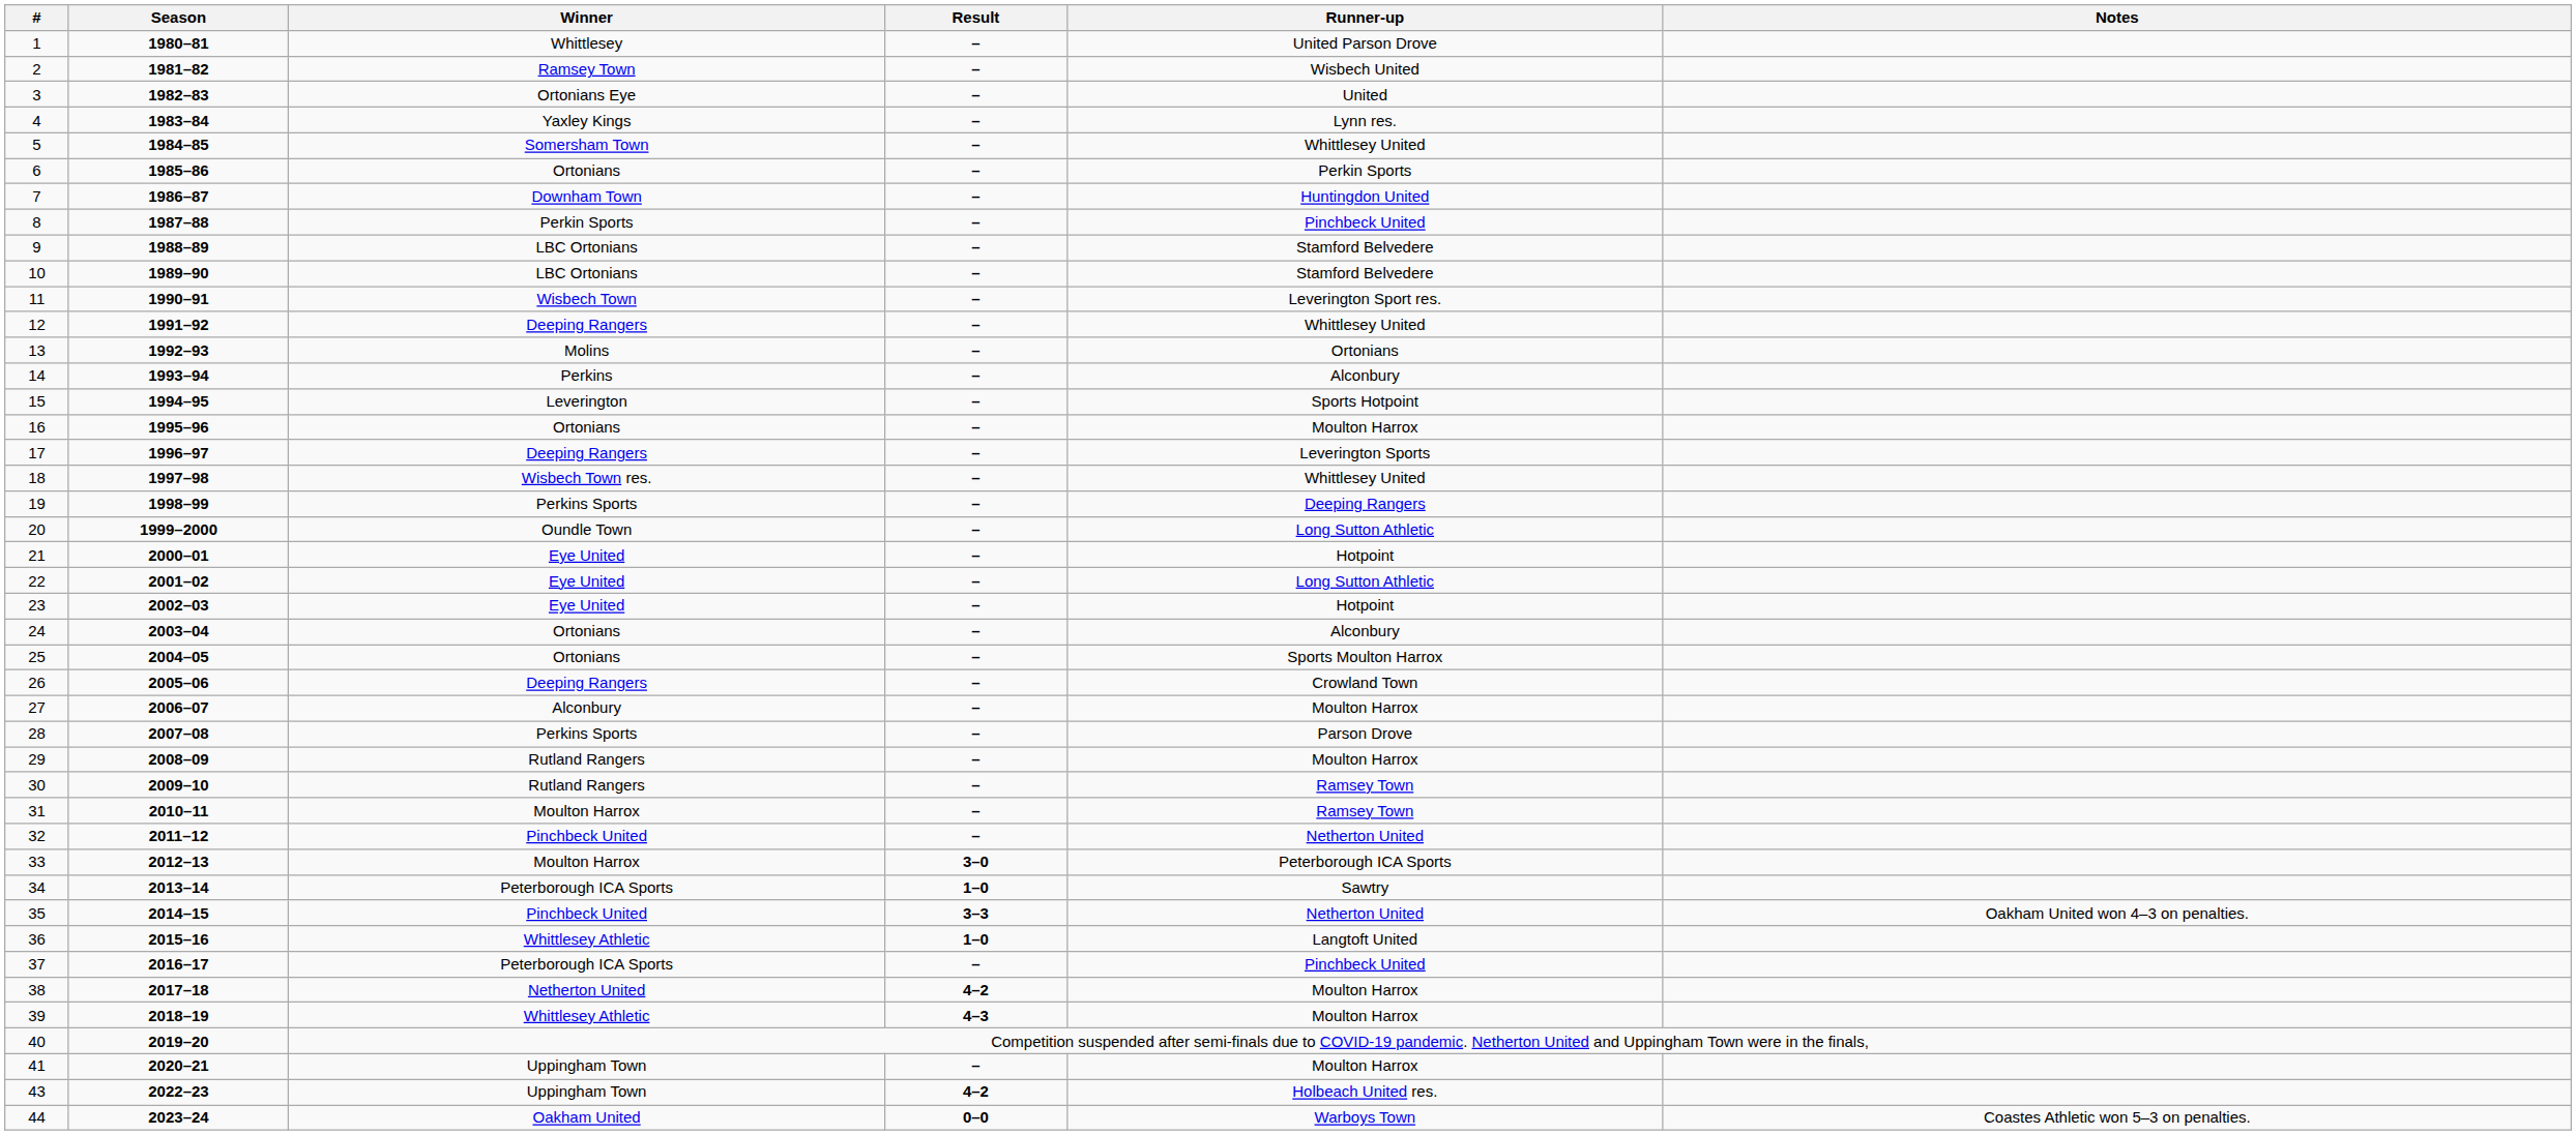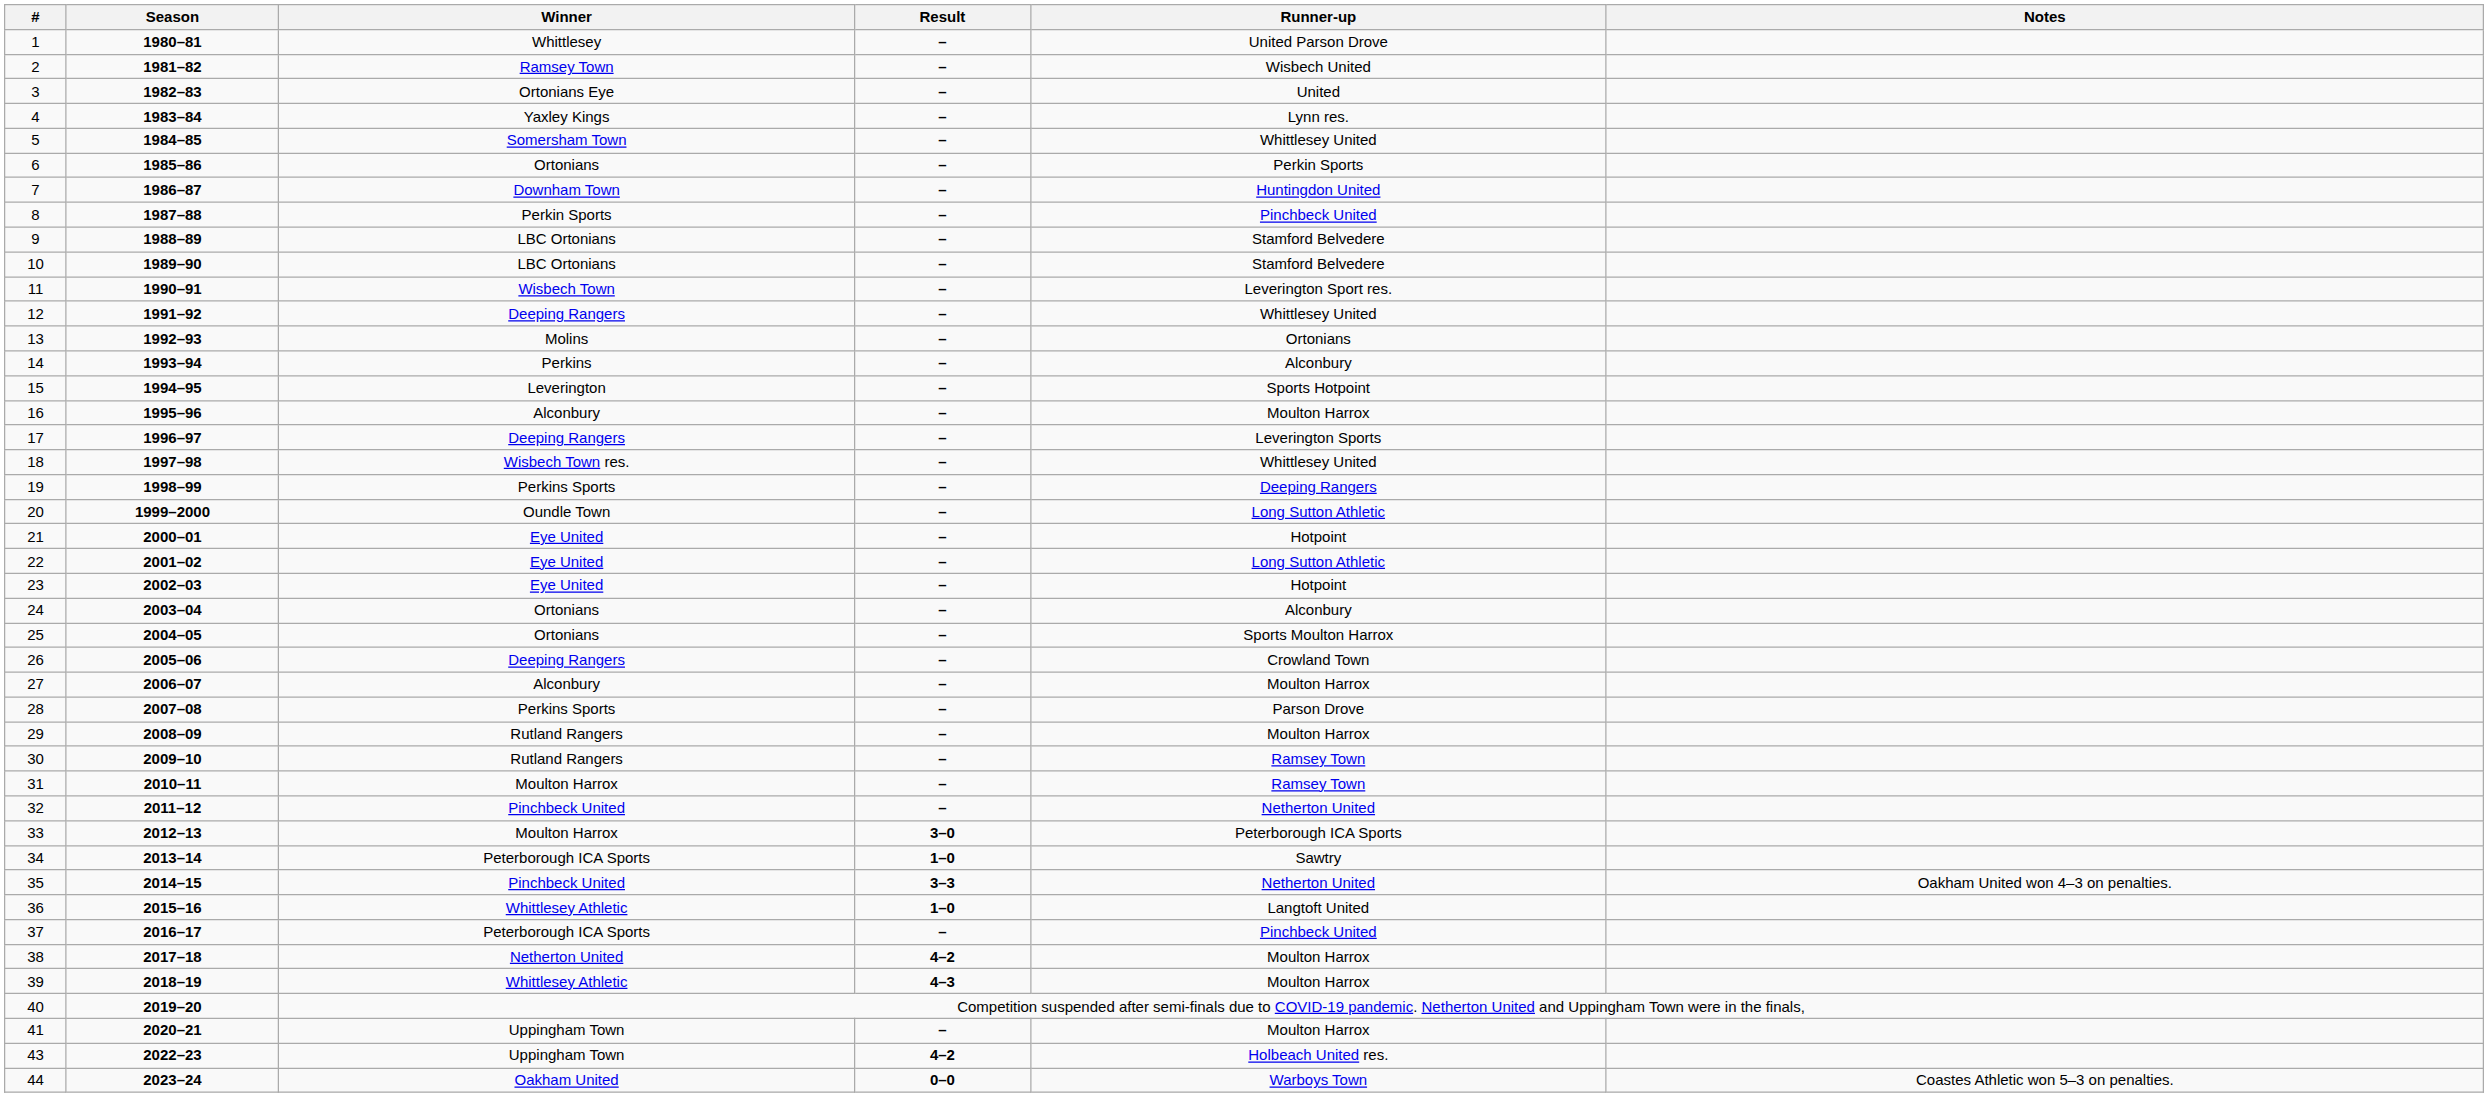 <table class="wikitable" style="text-align: center; width: 100%; font-size: 12px">
 <tr>
 <th><strong>#</strong></th>
 <th><strong>Season</strong></th>
 <th><strong>Winner</strong></th>
 <th><strong>Result</strong></th>
 <th><strong>Runner-up</strong></th>
 <th><strong>Notes</strong></th>
 </tr>
 <tr>
 <td>1</td>
 <td><strong>1980–81</strong></td>
 <td>Whittlesey</td>
 <td><strong>–</strong></td>
 <td>United Parson Drove</td>
 <td></td>
 </tr>
 <tr>
 <td>2</td>
 <td><strong>1981–82</strong></td>
 <td><a href='#'>Ramsey Town</a></td>
 <td><strong>–</strong></td>
 <td>Wisbech United</td>
 <td></td>
 </tr>
 <tr>
 <td>3</td>
 <td><strong>1982–83</strong></td>
 <td>Ortonians Eye</td>
 <td><strong>–</strong></td>
 <td>United</td>
 <td></td>
 </tr>
 <tr>
 <td>4</td>
 <td><strong>1983–84</strong></td>
 <td>Yaxley Kings</td>
 <td><strong>–</strong></td>
 <td>Lynn res.</td>
 <td></td>
 </tr>
 <tr>
 <td>5</td>
 <td><strong>1984–85</strong></td>
 <td><a href='#'>Somersham Town</a></td>
 <td><strong>–</strong></td>
 <td>Whittlesey United</td>
 <td></td>
 </tr>
 <tr>
 <td>6</td>
 <td><strong>1985–86</strong></td>
 <td>Ortonians</td>
 <td><strong>–</strong></td>
 <td>Perkin Sports</td>
 <td></td>
 </tr>
 <tr>
 <td>7</td>
 <td><strong>1986–87</strong></td>
 <td><a href='#'>Downham Town</a></td>
 <td><strong>–</strong></td>
 <td><a href='#'>Huntingdon United</a></td>
 <td></td>
 </tr>
 <tr>
 <td>8</td>
 <td><strong>1987–88</strong></td>
 <td>Perkin Sports</td>
 <td><strong>–</strong></td>
 <td><a href='#'>Pinchbeck United</a></td>
 <td></td>
 </tr>
 <tr>
 <td>9</td>
 <td><strong>1988–89</strong></td>
 <td>LBC Ortonians</td>
 <td><strong>–</strong></td>
 <td>Stamford Belvedere</td>
 <td></td>
 </tr>
 <tr>
 <td>10</td>
 <td><strong>1989–90</strong></td>
 <td>LBC Ortonians</td>
 <td><strong>–</strong></td>
 <td>Stamford Belvedere</td>
 <td></td>
 </tr>
 <tr>
 <td>11</td>
 <td><strong>1990–91</strong></td>
 <td><a href='#'>Wisbech Town</a></td>
 <td><strong>–</strong></td>
 <td>Leverington Sport res.</td>
 <td></td>
 </tr>
 <tr>
 <td>12</td>
 <td><strong>1991–92</strong></td>
 <td><a href='#'>Deeping Rangers</a></td>
 <td><strong>–</strong></td>
 <td>Whittlesey United</td>
 <td></td>
 </tr>
 <tr>
 <td>13</td>
 <td><strong>1992–93</strong></td>
 <td>Molins</td>
 <td><strong>–</strong></td>
 <td>Ortonians</td>
 <td></td>
 </tr>
 <tr>
 <td>14</td>
 <td><strong>1993–94</strong></td>
 <td>Perkins</td>
 <td><strong>–</strong></td>
 <td>Alconbury</td>
 <td></td>
 </tr>
 <tr>
 <td>15</td>
 <td><strong>1994–95</strong></td>
 <td>Leverington</td>
 <td><strong>–</strong></td>
 <td>Sports Hotpoint</td>
 <td></td>
 </tr>
 <tr>
 <td>16</td>
 <td><strong>1995–96</strong></td>
-<td>Ortonians</td>
+<td>Alconbury</td>
 <td><strong>–</strong></td>
 <td>Moulton Harrox</td>
 <td></td>
 </tr>
 <tr>
 <td>17</td>
 <td><strong>1996–97</strong></td>
 <td><a href='#'>Deeping Rangers</a></td>
 <td><strong>–</strong></td>
 <td>Leverington Sports</td>
 <td></td>
 </tr>
 <tr>
 <td>18</td>
 <td><strong>1997–98</strong></td>
 <td><a href='#'>Wisbech Town</a> res.</td>
 <td><strong>–</strong></td>
 <td>Whittlesey United</td>
 <td></td>
 </tr>
 <tr>
 <td>19</td>
 <td><strong>1998–99</strong></td>
 <td>Perkins Sports</td>
 <td><strong>–</strong></td>
 <td><a href='#'>Deeping Rangers</a></td>
 <td></td>
 </tr>
 <tr>
 <td>20</td>
 <td><strong>1999–2000</strong></td>
 <td>Oundle Town</td>
 <td><strong>–</strong></td>
 <td><a href='#'>Long Sutton Athletic</a></td>
 <td></td>
 </tr>
 <tr>
 <td>21</td>
 <td><strong>2000–01</strong></td>
 <td><a href='#'>Eye United</a></td>
 <td><strong>–</strong></td>
 <td>Hotpoint</td>
 <td></td>
 </tr>
 <tr>
 <td>22</td>
 <td><strong>2001–02</strong></td>
 <td><a href='#'>Eye United</a></td>
 <td><strong>–</strong></td>
 <td><a href='#'>Long Sutton Athletic</a></td>
 <td></td>
 </tr>
 <tr>
 <td>23</td>
 <td><strong>2002–03</strong></td>
 <td><a href='#'>Eye United</a></td>
 <td><strong>–</strong></td>
 <td>Hotpoint</td>
 <td></td>
 </tr>
 <tr>
 <td>24</td>
 <td><strong>2003–04</strong></td>
 <td>Ortonians</td>
 <td><strong>–</strong></td>
 <td>Alconbury</td>
 <td></td>
 </tr>
 <tr>
 <td>25</td>
 <td><strong>2004–05</strong></td>
 <td>Ortonians</td>
 <td><strong>–</strong></td>
 <td>Sports Moulton Harrox</td>
 <td></td>
 </tr>
 <tr>
 <td>26</td>
 <td><strong>2005–06</strong></td>
 <td><a href='#'>Deeping Rangers</a></td>
 <td><strong>–</strong></td>
 <td>Crowland Town</td>
 <td></td>
 </tr>
 <tr>
 <td>27</td>
 <td><strong>2006–07</strong></td>
 <td>Alconbury</td>
 <td><strong>–</strong></td>
 <td>Moulton Harrox</td>
 <td></td>
 </tr>
 <tr>
 <td>28</td>
 <td><strong>2007–08</strong></td>
 <td>Perkins Sports</td>
 <td><strong>–</strong></td>
 <td>Parson Drove</td>
 <td></td>
 </tr>
 <tr>
 <td>29</td>
 <td><strong>2008–09</strong></td>
 <td>Rutland Rangers</td>
 <td><strong>–</strong></td>
 <td>Moulton Harrox</td>
 <td></td>
 </tr>
 <tr>
 <td>30</td>
 <td><strong>2009–10</strong></td>
 <td>Rutland Rangers</td>
 <td><strong>–</strong></td>
 <td><a href='#'>Ramsey Town</a></td>
 <td></td>
 </tr>
 <tr>
 <td>31</td>
 <td><strong>2010–11</strong></td>
 <td>Moulton Harrox</td>
 <td><strong>–</strong></td>
 <td><a href='#'>Ramsey Town</a></td>
 <td></td>
 </tr>
 <tr>
 <td>32</td>
 <td><strong>2011–12</strong></td>
 <td><a href='#'>Pinchbeck United</a></td>
 <td><strong>–</strong></td>
 <td><a href='#'>Netherton United</a></td>
 <td></td>
 </tr>
 <tr>
 <td>33</td>
 <td><strong>2012–13</strong></td>
 <td>Moulton Harrox</td>
 <td><strong>3–0</strong></td>
 <td>Peterborough ICA Sports</td>
 <td></td>
 </tr>
 <tr>
 <td>34</td>
 <td><strong>2013–14</strong></td>
 <td>Peterborough ICA Sports</td>
 <td><strong>1–0</strong></td>
 <td>Sawtry</td>
 <td></td>
 </tr>
 <tr>
 <td>35</td>
 <td><strong>2014–15</strong></td>
 <td><a href='#'>Pinchbeck United</a></td>
 <td><strong>3–3</strong></td>
 <td><a href='#'>Netherton United</a></td>
 <td>Oakham United won 4–3 on penalties.</td>
 </tr>
 <tr>
 <td>36</td>
 <td><strong>2015–16</strong></td>
 <td><a href='#'>Whittlesey Athletic</a></td>
 <td><strong>1–0</strong></td>
 <td>Langtoft United</td>
 <td></td>
 </tr>
 <tr>
 <td>37</td>
 <td><strong>2016–17</strong></td>
 <td>Peterborough ICA Sports</td>
 <td><strong>–</strong></td>
 <td><a href='#'>Pinchbeck United</a></td>
 <td></td>
 </tr>
 <tr>
 <td>38</td>
 <td><strong>2017–18</strong></td>
 <td><a href='#'>Netherton United</a></td>
 <td><strong>4–2</strong></td>
 <td>Moulton Harrox</td>
 <td></td>
 </tr>
 <tr>
 <td>39</td>
 <td><strong>2018–19</strong></td>
 <td><a href='#'>Whittlesey Athletic</a></td>
 <td><strong>4–3</strong></td>
 <td>Moulton Harrox</td>
 <td></td>
 </tr>
 <tr>
 <td>40</td>
 <td><strong>2019–20</strong></td>
 <td colspan=4>Competition suspended after semi-finals due to <a href='#'>COVID-19 pandemic</a>. <a href='#'>Netherton United</a> and Uppingham Town were in the finals,</td>
 </tr>
 <tr>
 <td>41</td>
 <td><strong>2020–21</strong></td>
 <td>Uppingham Town</td>
 <td><strong>–</strong></td>
 <td>Moulton Harrox</td>
 <td></td>
 </tr>
 <tr>
 <td>43</td>
 <td><strong>2022–23</strong></td>
 <td>Uppingham Town</td>
 <td><strong>4–2</strong></td>
 <td><a href='#'>Holbeach United</a> res.</td>
 <td></td>
 </tr>
 <tr>
 <td>44</td>
 <td><strong>2023–24</strong></td>
 <td><a href='#'>Oakham United</a></td>
 <td><strong>0–0</strong></td>
 <td><a href='#'>Warboys Town</a></td>
 <td>Coastes Athletic won 5–3 on penalties.</td>
 </tr>
 </table>
